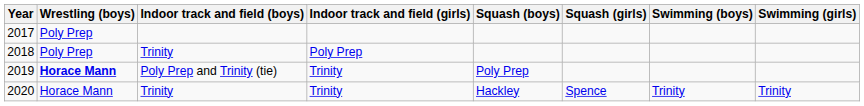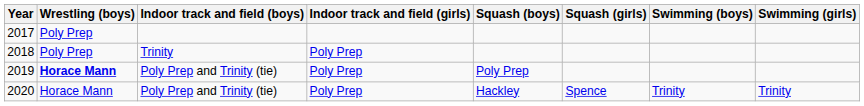 <table class="wikitable sortable" font=90%">
 <tr>
 <th><strong>Year</strong></th>
 <th><strong>Wrestling (boys)</strong></th>
 <th><strong>Indoor track and field (boys)</strong></th>
 <th><strong>Indoor track and field (girls)</strong></th>
 <th><strong>Squash (boys)</strong></th>
 <th><strong>Squash (girls)</strong></th>
 <th><strong>Swimming (boys)</strong></th>
 <th><strong>Swimming (girls)</strong></th>
 </tr>
 <tr>
 <td>2017</td>
 <td><a href='#'>Poly Prep</a></td>
 <td></td>
 <td></td>
 <td></td>
 <td></td>
 <td></td>
 <td></td>
 </tr>
 <tr>
 <td>2018</td>
 <td><a href='#'>Poly Prep</a></td>
 <td><a href='#'>Trinity</a></td>
 <td><a href='#'>Poly Prep</a></td>
 <td></td>
 <td></td>
 <td></td>
 <td></td>
 </tr>
 <tr>
 <td>2019</td>
 <td><strong><a href='#'>Horace Mann</a></strong></td>
 <td><a href='#'>Poly Prep</a> and <a href='#'>Trinity</a> (tie)</td>
-<td><a href='#'>Trinity</a></td>
+<td><a href='#'>Poly Prep</a></td>
 <td><a href='#'>Poly Prep</a></td>
 <td></td>
 <td></td>
 <td></td>
 </tr>
 <tr>
 <td>2020</td>
 <td><a href='#'>Horace Mann</a></td>
-<td><a href='#'>Trinity</a></td>
-<td><a href='#'>Trinity</a></td>
+<td><a href='#'>Poly Prep</a> and <a href='#'>Trinity</a> (tie)</td>
+<td><a href='#'>Poly Prep</a></td>
 <td><a href='#'>Hackley</a></td>
 <td><a href='#'>Spence</a></td>
 <td><a href='#'>Trinity</a></td>
 <td><a href='#'>Trinity</a></td>
 </tr>
 </table>
